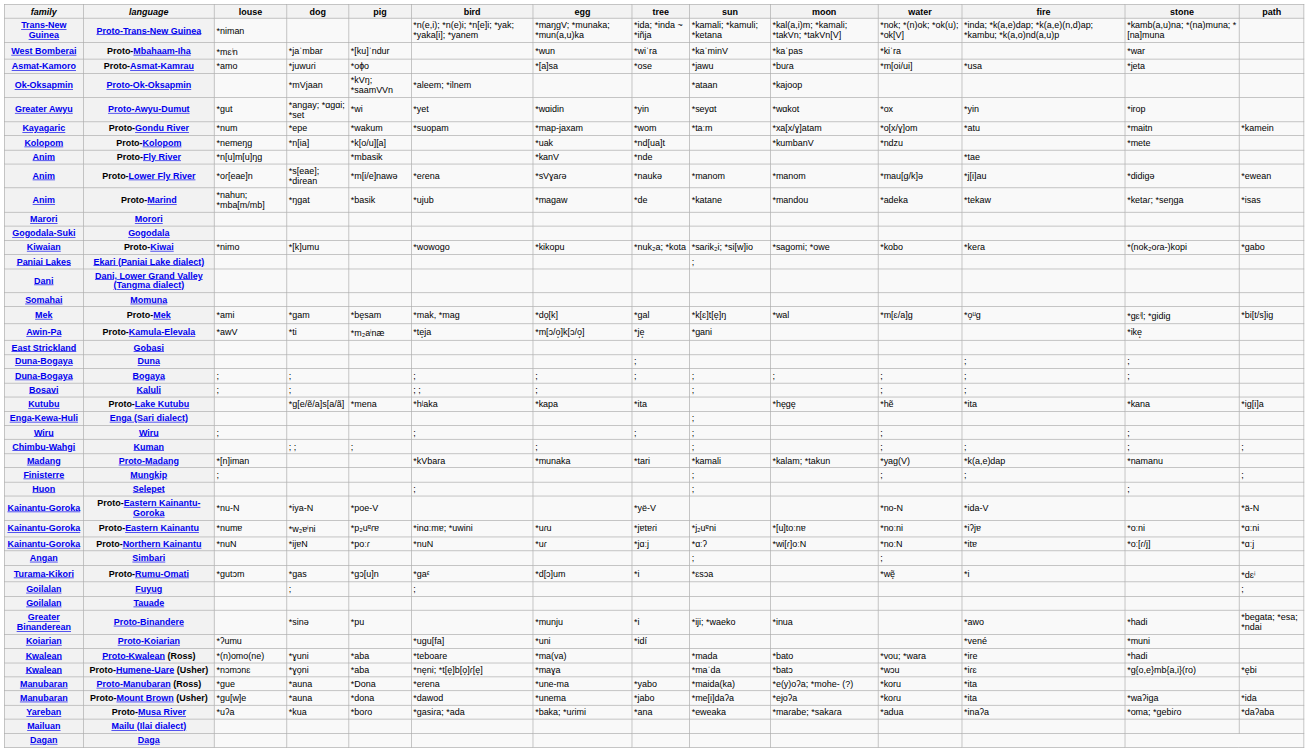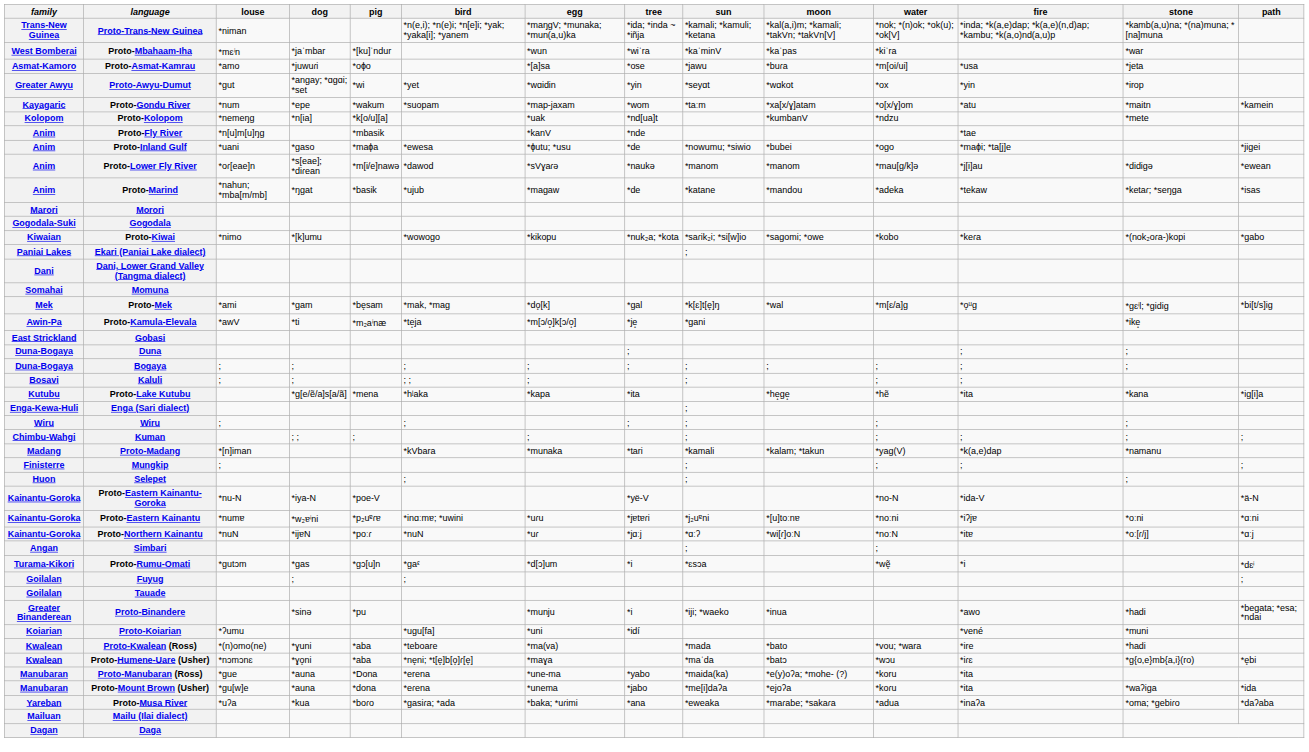 <table class="wikitable collapsible sortable" style="font-size: 85%">
 <tr>
 <th><em>family</em></th>
 <th><em>language</em></th>
 <th>louse</th>
 <th>dog</th>
 <th>pig</th>
 <th>bird</th>
 <th>egg</th>
 <th>tree</th>
 <th>sun</th>
 <th>moon</th>
 <th>water</th>
 <th>fire</th>
 <th>stone</th>
 <th>path</th>
 </tr>
 <tr>
 <th><a href='#'>Trans-New Guinea</a></th>
 <th><a href='#'>Proto-Trans-New Guinea</a></th>
 <td>*niman</td>
 <td></td>
 <td></td>
 <td>*n(e,i); *n(e)i; *n[e]i; *yak; *yaka[i]; *yanem</td>
 <td>*maŋgV; *munaka; *mun(a,u)ka</td>
 <td>*ida; *inda ~ *iñja</td>
 <td>*kamali; *kamuli; *ketana</td>
 <td>*kal(a,i)m; *kamali; *takVn; *takVn[V]</td>
 <td>*nok; *(n)ok; *ok(u); *ok[V]</td>
 <td>*inda; *k(a,e)dap; *k(a,e)(n,d)ap; *kambu; *k(a,o)nd(a,u)p</td>
 <td>*kamb(a,u)na; *(na)muna; *[na]muna</td>
 <td></td>
 </tr>
 <tr>
 <th><a href='#'>West Bomberai</a></th>
 <th>Proto-<a href='#'>Mbahaam-Iha</a></th>
 <td>*mɛⁱn</td>
 <td>*jaˈmbar</td>
 <td>*[ku]ˈndur</td>
 <td></td>
 <td>*wun</td>
 <td>*wiˈra</td>
 <td>*kaˈminV</td>
 <td>*kaˈpas</td>
 <td>*kiˈra</td>
 <td></td>
 <td>*war</td>
 <td></td>
 </tr>
 <tr>
 <th><a href='#'>Asmat-Kamoro</a></th>
 <th>Proto-<a href='#'>Asmat-Kamrau</a></th>
 <td>*amo</td>
 <td>*juwuɾi</td>
 <td>*oɸo</td>
 <td></td>
 <td>*[a]sa</td>
 <td>*ose</td>
 <td>*jawu</td>
 <td>*buɾa</td>
 <td>*m[oi/ui]</td>
 <td>*usa</td>
 <td>*jeta</td>
-<td></td>
-</tr>
-<tr>
-<th><a href='#'>Ok-Oksapmin</a></th>
-<th><a href='#'>Proto-Ok-Oksapmin</a></th>
-<td></td>
-<td>*mVjaan</td>
-<td>*kVŋ; *saamVVn</td>
-<td>*aleem; *ilnem</td>
-<td></td>
-<td></td>
-<td>*ataan</td>
-<td>*kajoop</td>
-<td></td>
-<td></td>
-<td></td>
 <td></td>
 </tr>
 <tr>
 <th><a href='#'>Greater Awyu</a></th>
 <th><a href='#'>Proto-Awyu-Dumut</a></th>
 <td>*gut</td>
 <td>*angay; *ɑgɑi; *set</td>
 <td>*wi</td>
 <td>*yet</td>
 <td>*wɑidin</td>
 <td>*yin</td>
 <td>*seyɑt</td>
 <td>*wɑkot</td>
 <td>*ox</td>
 <td>*yin</td>
 <td>*irop</td>
 <td></td>
 </tr>
 <tr>
 <th><a href='#'>Kayagaric</a></th>
 <th>Proto-<a href='#'>Gondu River</a></th>
 <td>*num</td>
 <td>*epe</td>
 <td>*wakum</td>
 <td>*suopam</td>
 <td>*map-jaxam</td>
 <td>*wom</td>
 <td>*taːm</td>
 <td>*xa[x/ɣ]atam</td>
 <td>*o[x/ɣ]om</td>
 <td>*atu</td>
 <td>*maitn</td>
 <td>*kamein</td>
 </tr>
 <tr>
 <th><a href='#'>Kolopom</a></th>
 <th>Proto-<a href='#'>Kolopom</a></th>
 <td>*nemeŋg</td>
 <td>*n[ia]</td>
 <td>*k[o/u][a]</td>
 <td></td>
 <td>*uak</td>
 <td>*nd[ua]t</td>
 <td></td>
 <td>*kumbanV</td>
 <td>*ndzu</td>
 <td></td>
 <td>*mete</td>
 <td></td>
 </tr>
 <tr>
 <th><a href='#'>Anim</a></th>
 <th>Proto-<a href='#'>Fly River</a></th>
 <td>*n[u]m[u]ŋg</td>
 <td></td>
 <td>*mbasik</td>
 <td></td>
 <td>*kanV</td>
 <td>*nde</td>
 <td></td>
 <td></td>
 <td></td>
 <td>*tae</td>
 <td></td>
 <td></td>
 </tr>
 <tr>
 <th><a href='#'>Anim</a></th>
+<th>Proto-<a href='#'>Inland Gulf</a></th>
+<td>*uani</td>
+<td>*gaso</td>
+<td>*maɸa</td>
+<td>*ewesa</td>
+<td>*ɸutu; *usu</td>
+<td>*de</td>
+<td>*nowumu; *siwio</td>
+<td>*bubei</td>
+<td>*ogo</td>
+<td>*maɸi; *ta[j]e</td>
+<td></td>
+<td>*jigei</td>
+</tr>
+<tr>
+<th><a href='#'>Anim</a></th>
 <th>Proto-<a href='#'>Lower Fly River</a></th>
 <td>*oɾ[eae]n</td>
 <td>*s[eae]; *diɾean</td>
 <td>*m[i/e]nawə</td>
-<td>*eɾena</td>
+<td>*dawod</td>
 <td>*sVɣaɾə</td>
 <td>*naukə</td>
 <td>*manom</td>
 <td>*manom</td>
 <td>*mau[g/k]ə</td>
 <td>*j[i]au</td>
 <td>*didigə</td>
 <td>*ewean</td>
 </tr>
 <tr>
 <th><a href='#'>Anim</a></th>
 <th>Proto-<a href='#'>Marind</a></th>
 <td>*nahun; *mba[m/mb]</td>
 <td>*ŋgat</td>
 <td>*basik</td>
 <td>*ujub</td>
 <td>*magaw</td>
 <td>*de</td>
 <td>*katane</td>
 <td>*mandou</td>
 <td>*adeka</td>
 <td>*tekaw</td>
 <td>*ketaɾ; *seŋga</td>
 <td>*isas</td>
 </tr>
 <tr>
 <th><a href='#'>Marori</a></th>
 <th><a href='#'>Morori</a></th>
 <td></td>
 <td></td>
 <td></td>
 <td></td>
 <td></td>
 <td></td>
 <td></td>
 <td></td>
 <td></td>
 <td></td>
 <td></td>
 <td></td>
 </tr>
 <tr>
 <th><a href='#'>Gogodala-Suki</a></th>
 <th><a href='#'>Gogodala</a></th>
 <td></td>
 <td></td>
 <td></td>
 <td></td>
 <td></td>
 <td></td>
 <td></td>
 <td></td>
 <td></td>
 <td></td>
 <td></td>
 <td></td>
 </tr>
 <tr>
 <th><a href='#'>Kiwaian</a></th>
 <th>Proto-<a href='#'>Kiwai</a></th>
 <td>*nimo</td>
 <td>*[k]umu</td>
 <td></td>
 <td>*wowogo</td>
 <td>*kikopu</td>
 <td>*nuk₂a; *kota</td>
 <td>*saɾik₂i; *si[w]io</td>
 <td>*sagomi; *owe</td>
 <td>*kobo</td>
 <td>*keɾa</td>
 <td>*(nok₂oɾa-)kopi</td>
 <td>*gabo</td>
 </tr>
 <tr>
 <th><a href='#'>Paniai Lakes</a></th>
 <th><a href='#'>Ekari (Paniai Lake dialect)</a></th>
 <td></td>
 <td></td>
 <td></td>
 <td></td>
 <td></td>
 <td></td>
 <td>; </td>
 <td></td>
 <td></td>
 <td></td>
 <td></td>
 <td></td>
 </tr>
 <tr>
 <th><a href='#'>Dani</a></th>
 <th><a href='#'>Dani, Lower Grand Valley (Tangma dialect)</a></th>
 <td></td>
 <td></td>
 <td></td>
 <td></td>
 <td></td>
 <td></td>
 <td></td>
 <td></td>
 <td></td>
 <td></td>
 <td></td>
 <td></td>
 </tr>
 <tr>
 <th><a href='#'>Somahai</a></th>
 <th><a href='#'>Momuna</a></th>
 <td></td>
 <td></td>
 <td></td>
 <td></td>
 <td></td>
 <td></td>
 <td></td>
 <td></td>
 <td></td>
 <td></td>
 <td></td>
 <td></td>
 </tr>
 <tr>
 <th><a href='#'>Mek</a></th>
 <th>Proto-<a href='#'>Mek</a></th>
 <td>*ami</td>
 <td>*gam</td>
 <td>*be̝sam</td>
 <td>*mak, *mag</td>
 <td>*do̝[k]</td>
 <td>*gal</td>
 <td>*k[ɛ]t[e̝]ŋ</td>
 <td>*wal</td>
 <td>*m[ɛ/a]g</td>
 <td>*o̝ᵘg</td>
 <td>*gɛⁱl; *gidig</td>
 <td>*bi[t/s]ig</td>
 </tr>
 <tr>
 <th><a href='#'>Awin-Pa</a></th>
 <th>Proto-<a href='#'>Kamula-Elevala</a></th>
 <td>*awV</td>
 <td>*ti</td>
 <td>*m₂aⁱnæ</td>
 <td>*te̝ja</td>
 <td>*m[ɔ/o̝]k[ɔ/o̝]</td>
 <td>*je̝</td>
 <td>*gani</td>
 <td></td>
 <td></td>
 <td></td>
 <td>*ike̝</td>
 <td></td>
 </tr>
 <tr>
 <th><a href='#'>East Strickland</a></th>
 <th><a href='#'>Gobasi</a></th>
 <td></td>
 <td></td>
 <td></td>
 <td></td>
 <td></td>
 <td></td>
 <td></td>
 <td></td>
 <td></td>
 <td></td>
 <td></td>
 <td></td>
 </tr>
 <tr>
 <th><a href='#'>Duna-Bogaya</a></th>
 <th><a href='#'>Duna</a></th>
 <td></td>
 <td></td>
 <td></td>
 <td></td>
 <td></td>
 <td>; </td>
 <td></td>
 <td></td>
 <td></td>
 <td>; </td>
 <td>; </td>
 <td></td>
 </tr>
 <tr>
 <th><a href='#'>Duna-Bogaya</a></th>
 <th><a href='#'>Bogaya</a></th>
 <td>; </td>
 <td>; </td>
 <td></td>
 <td>; </td>
 <td>; </td>
 <td>; </td>
 <td>; </td>
 <td>; </td>
 <td>; </td>
 <td>; </td>
 <td>; </td>
 <td></td>
 </tr>
 <tr>
 <th><a href='#'>Bosavi</a></th>
 <th><a href='#'>Kaluli</a></th>
 <td>; </td>
 <td>; </td>
 <td></td>
 <td>; ; </td>
 <td>; </td>
 <td></td>
 <td>; </td>
 <td></td>
 <td>; </td>
 <td>; </td>
 <td></td>
 <td></td>
 </tr>
 <tr>
 <th><a href='#'>Kutubu</a></th>
 <th>Proto-<a href='#'>Lake Kutubu</a></th>
 <td></td>
 <td>*g[e/ẽ/a]s[a/ã]</td>
 <td>*mena</td>
 <td>*hʲaka</td>
 <td>*kapa</td>
 <td>*ita</td>
 <td></td>
 <td>*he̝ge̝</td>
 <td>*hẽ</td>
 <td>*ita</td>
 <td>*kana</td>
 <td>*ig[i]a</td>
 </tr>
 <tr>
 <th><a href='#'>Enga-Kewa-Huli</a></th>
 <th><a href='#'>Enga (Sari dialect)</a></th>
 <td></td>
 <td></td>
 <td></td>
 <td></td>
 <td></td>
 <td></td>
 <td>; </td>
 <td></td>
 <td></td>
 <td></td>
 <td></td>
 <td></td>
 </tr>
 <tr>
 <th><a href='#'>Wiru</a></th>
 <th><a href='#'>Wiru</a></th>
 <td>; </td>
 <td></td>
 <td></td>
 <td>; </td>
 <td></td>
 <td>; </td>
 <td>; </td>
 <td></td>
 <td>; </td>
 <td></td>
 <td>; </td>
 <td></td>
 </tr>
 <tr>
 <th><a href='#'>Chimbu-Wahgi</a></th>
 <th><a href='#'>Kuman</a></th>
 <td></td>
 <td>; ; </td>
 <td>; </td>
 <td></td>
 <td>; </td>
 <td></td>
 <td>; </td>
 <td></td>
 <td>; </td>
 <td>; </td>
 <td>; </td>
 <td>; </td>
 </tr>
 <tr>
 <th><a href='#'>Madang</a></th>
 <th><a href='#'>Proto-Madang</a></th>
 <td>*[n]iman</td>
 <td></td>
 <td></td>
 <td>*kVbara</td>
 <td>*munaka</td>
 <td>*tari</td>
 <td>*kamali</td>
 <td>*kalam; *takun</td>
 <td>*yag(V)</td>
 <td>*k(a,e)dap</td>
 <td>*namanu</td>
 <td></td>
 </tr>
 <tr>
 <th><a href='#'>Finisterre</a></th>
 <th><a href='#'>Mungkip</a></th>
 <td>; </td>
 <td></td>
 <td></td>
 <td></td>
 <td></td>
 <td></td>
 <td>; </td>
 <td></td>
 <td>; </td>
 <td>; </td>
 <td></td>
 <td>; </td>
 </tr>
 <tr>
 <th><a href='#'>Huon</a></th>
 <th><a href='#'>Selepet</a></th>
 <td></td>
 <td></td>
 <td></td>
 <td>; </td>
 <td></td>
 <td></td>
 <td>; </td>
 <td></td>
 <td></td>
 <td></td>
 <td>; </td>
 <td></td>
 </tr>
 <tr>
 <th><a href='#'>Kainantu-Goroka</a></th>
 <th>Proto-<a href='#'>Eastern Kainantu-Goroka</a></th>
 <td>*nu-N</td>
 <td>*iya-N</td>
 <td>*poe-V</td>
 <td></td>
 <td></td>
 <td>*yë-V</td>
 <td></td>
 <td></td>
 <td>*no-N</td>
 <td>*ida-V</td>
 <td></td>
 <td>*ä-N</td>
 </tr>
 <tr>
 <th><a href='#'>Kainantu-Goroka</a></th>
 <th>Proto-<a href='#'>Eastern Kainantu</a></th>
 <td>*numɐ</td>
 <td>*w₂ɐⁱni</td>
 <td>*p₂uᵄɾɐ</td>
 <td>*inɑːmɐ; *uwini</td>
 <td>*uɾu</td>
 <td>*jɐtɐɾi</td>
 <td>*j₂uᵄni</td>
 <td>*[u]toːnɐ</td>
 <td>*noːni</td>
 <td>*iʔjɐ</td>
 <td>*oːni</td>
 <td>*ɑːni</td>
 </tr>
 <tr>
 <th><a href='#'>Kainantu-Goroka</a></th>
 <th>Proto-<a href='#'>Northern Kainantu</a></th>
 <td>*nuN</td>
 <td>*ijɐN</td>
 <td>*poːɾ</td>
 <td>*nuN</td>
 <td>*uɾ</td>
 <td>*jɑːj</td>
 <td>*ɑːʔ</td>
 <td>*wi[ɾ]oːN</td>
 <td>*noːN</td>
 <td>*itɐ</td>
 <td>*oː[ɾ/j]</td>
 <td>*ɑːj</td>
 </tr>
 <tr>
 <th><a href='#'>Angan</a></th>
 <th><a href='#'>Simbari</a></th>
 <td></td>
 <td></td>
 <td></td>
 <td></td>
 <td></td>
 <td></td>
 <td>; </td>
 <td></td>
 <td>; </td>
 <td></td>
 <td></td>
 <td></td>
 </tr>
 <tr>
 <th><a href='#'>Turama-Kikori</a></th>
 <th>Proto-<a href='#'>Rumu-Omati</a></th>
 <td>*gutɔm</td>
 <td>*gas</td>
 <td>*gɔ[u]n</td>
 <td>*gaᵋ</td>
 <td>*d[ɔ]um</td>
 <td>*i</td>
 <td>*ɛsɔa</td>
 <td></td>
 <td>*wẽ̝</td>
 <td>*i</td>
 <td></td>
 <td>*dɛⁱ</td>
 </tr>
 <tr>
 <th><a href='#'>Goilalan</a></th>
 <th><a href='#'>Fuyug</a></th>
 <td></td>
 <td>; </td>
 <td></td>
 <td>; </td>
 <td></td>
 <td></td>
 <td></td>
 <td></td>
 <td></td>
 <td></td>
 <td></td>
 <td>; </td>
 </tr>
 <tr>
 <th><a href='#'>Goilalan</a></th>
 <th><a href='#'>Tauade</a></th>
 <td></td>
 <td></td>
 <td></td>
 <td></td>
 <td></td>
 <td></td>
 <td></td>
 <td></td>
 <td></td>
 <td></td>
 <td></td>
 <td></td>
 </tr>
 <tr>
 <th><a href='#'>Greater Binanderean</a></th>
 <th><a href='#'>Proto-Binandere</a></th>
 <td></td>
 <td>*sinә</td>
 <td>*pu</td>
 <td></td>
 <td>*munju</td>
 <td>*i</td>
 <td>*iji; *waeko</td>
 <td>*inua</td>
 <td></td>
 <td>*awo</td>
 <td>*hadi</td>
 <td>*begata; *esa; *ndai</td>
 </tr>
 <tr>
 <th><a href='#'>Koiarian</a></th>
 <th><a href='#'>Proto-Koiarian</a></th>
 <td>*ʔumu</td>
 <td></td>
 <td></td>
 <td>*ugu[fa]</td>
 <td>*uni</td>
 <td>*idí</td>
 <td></td>
 <td></td>
 <td></td>
 <td>*vené</td>
 <td>*muni</td>
 <td></td>
 </tr>
 <tr>
 <th><a href='#'>Kwalean</a></th>
 <th><a href='#'>Proto-Kwalean</a> (Ross)</th>
 <td>*(n)omo(ne)</td>
 <td>*ɣuni</td>
 <td>*aba</td>
 <td>*teboare</td>
 <td>*ma(va)</td>
 <td></td>
 <td>*mada</td>
 <td>*bato</td>
 <td>*vou; *wara</td>
 <td>*ire</td>
 <td>*hadi</td>
 <td></td>
 </tr>
 <tr>
 <th><a href='#'>Kwalean</a></th>
 <th>Proto-<a href='#'>Humene-Uare</a> (Usher)</th>
 <td>*nɔmɔnɛ</td>
 <td>*ɣo̝ni</td>
 <td>*aba</td>
 <td>*ne̝ni; *t[e̝]b[o̝]ɾ[e̝]</td>
 <td>*maɣa</td>
 <td></td>
 <td>*maˈda</td>
 <td>*batɔ</td>
 <td>*wɔu</td>
 <td>*iɾɛ</td>
 <td>*g{o,e}mb{a,i}(ro)</td>
 <td>*e̝bi</td>
 </tr>
 <tr>
 <th><a href='#'>Manubaran</a></th>
 <th><a href='#'>Proto-Manubaran</a> (Ross)</th>
 <td>*gue</td>
 <td>*auna</td>
 <td>*Dona</td>
 <td>*erena</td>
 <td>*une-ma</td>
 <td>*yabo</td>
 <td>*maida(ka)</td>
 <td>*e(y)oʔa; *mohe- (?)</td>
 <td>*koru</td>
 <td>*ita</td>
 <td></td>
 <td></td>
 </tr>
 <tr>
 <th><a href='#'>Manubaran</a></th>
 <th>Proto-<a href='#'>Mount Brown</a> (Usher)</th>
 <td>*gu[w]e</td>
 <td>*auna</td>
 <td>*dona</td>
-<td>*dawod</td>
+<td>*eɾena</td>
 <td>*unema</td>
 <td>*jabo</td>
 <td>*me[i]daʔa</td>
 <td>*ejoʔa</td>
 <td>*koɾu</td>
 <td>*ita</td>
 <td>*waʔiga</td>
 <td>*ida</td>
 </tr>
 <tr>
 <th><a href='#'>Yareban</a></th>
 <th>Proto-<a href='#'>Musa River</a></th>
 <td>*uʔa</td>
 <td>*kua</td>
 <td>*boɾo</td>
 <td>*gasiɾa; *ada</td>
 <td>*baka; *uɾimi</td>
 <td>*ana</td>
 <td>*eweaka</td>
 <td>*maɾabe; *sakaɾa</td>
 <td>*adua</td>
 <td>*inaʔa</td>
 <td>*oma; *gebiɾo</td>
 <td>*daʔaba</td>
 </tr>
 <tr>
 <th><a href='#'>Mailuan</a></th>
 <th><a href='#'>Mailu (Ilai dialect)</a></th>
 <td></td>
 <td></td>
 <td></td>
 <td></td>
 <td></td>
 <td></td>
 <td></td>
 <td></td>
 <td></td>
 <td></td>
 <td></td>
 <td></td>
 </tr>
 <tr>
 <th><a href='#'>Dagan</a></th>
 <th><a href='#'>Daga</a></th>
 <td></td>
 <td></td>
 <td></td>
 <td></td>
 <td></td>
 <td></td>
 <td></td>
 <td></td>
 <td></td>
 <td></td>
 </tr>
 </table>
